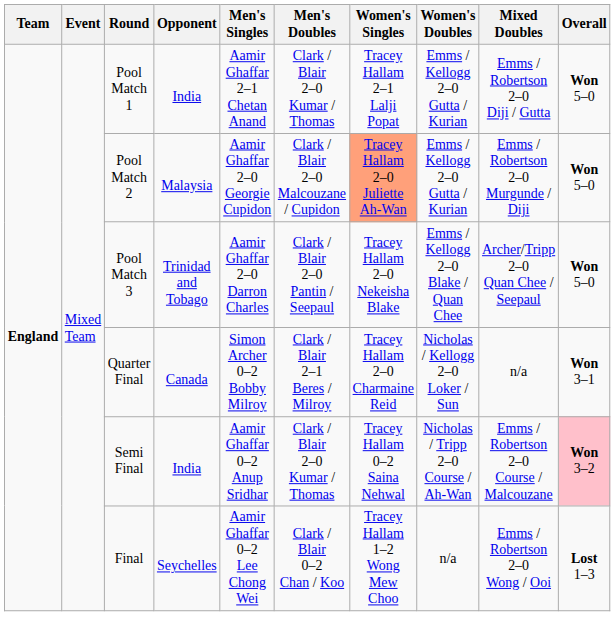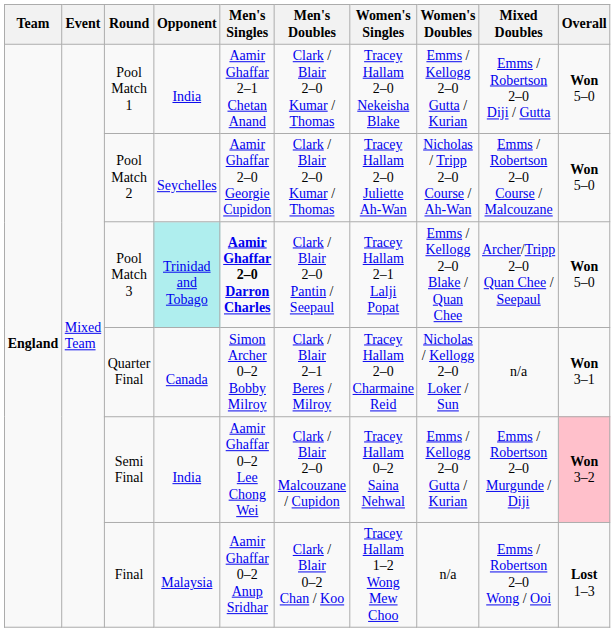 <table class=wikitable style="font-size:90%">
 <tr>
 <th align="center">Team</th>
 <th>Event</th>
 <th>Round</th>
 <th>Opponent</th>
 <th>Men's Singles</th>
 <th>Men's Doubles</th>
 <th>Women's Singles</th>
 <th>Women's Doubles</th>
 <th>Mixed Doubles</th>
 <th>Overall</th>
 </tr>
 <tr>
 <td align="center" rowspan="6"><br><strong>England</strong><br></td>
 <td rowspan="6"><a href='#'>Mixed Team</a></td>
 <td align="center">Pool Match 1</td>
 <td align="center"><br><a href='#'>India</a></td>
 <td align="center"><a href='#'>Aamir Ghaffar</a><br>2–1<br><a href='#'>Chetan Anand</a></td>
 <td align="center"><a href='#'>Clark</a> / <a href='#'>Blair</a><br>2–0<br><a href='#'>Kumar</a> / <a href='#'>Thomas</a></td>
-<td align="center"><a href='#'>Tracey Hallam</a><br>2–1<br><a href='#'>Lalji Popat</a></td>
+<td align="center"><a href='#'>Tracey Hallam</a><br>2–0<br><a href='#'>Nekeisha Blake</a></td>
 <td align="center"><a href='#'>Emms</a> / <a href='#'>Kellogg</a><br>2–0<br><a href='#'>Gutta</a> / <a href='#'>Kurian</a></td>
 <td align="center"><a href='#'>Emms</a> / <a href='#'>Robertson</a><br>2–0<br><a href='#'>Diji</a> / <a href='#'>Gutta</a></td>
 <td align="center"><strong>Won</strong> <br>5–0</td>
 </tr>
 <tr>
 <td align="center">Pool Match 2</td>
-<td align="center"><br><a href='#'>Malaysia</a></td>
+<td align="center"><br><a href='#'>Seychelles</a></td>
 <td align="center"><a href='#'>Aamir Ghaffar</a><br>2–0<br><a href='#'>Georgie Cupidon</a></td>
-<td align="center"><a href='#'>Clark</a> / <a href='#'>Blair</a><br>2–0<br><a href='#'>Malcouzane</a> / <a href='#'>Cupidon</a></td>
-<td align="center" style="background: lightsalmon;"><a href='#'>Tracey Hallam</a><br>2–0<br><a href='#'>Juliette Ah-Wan</a></td>
-<td align="center"><a href='#'>Emms</a> / <a href='#'>Kellogg</a><br>2–0<br><a href='#'>Gutta</a> / <a href='#'>Kurian</a></td>
-<td align="center"><a href='#'>Emms</a> / <a href='#'>Robertson</a><br>2–0<br><a href='#'>Murgunde</a> / <a href='#'>Diji</a></td>
+<td align="center"><a href='#'>Clark</a> / <a href='#'>Blair</a><br>2–0<br><a href='#'>Kumar</a> / <a href='#'>Thomas</a></td>
+<td align="center"><a href='#'>Tracey Hallam</a><br>2–0<br><a href='#'>Juliette Ah-Wan</a></td>
+<td align="center"><a href='#'>Nicholas</a> / <a href='#'>Tripp</a><br>2–0<br><a href='#'>Course</a> / <a href='#'>Ah-Wan</a></td>
+<td align="center"><a href='#'>Emms</a> / <a href='#'>Robertson</a><br>2–0<br><a href='#'>Course</a> / <a href='#'>Malcouzane</a></td>
 <td align="center"><strong>Won</strong> <br>5–0</td>
 </tr>
 <tr>
 <td align="center">Pool Match 3</td>
-<td align="center"><br><a href='#'>Trinidad<br> and Tobago</a></td>
-<td align="center"><a href='#'>Aamir Ghaffar</a><br>2–0<br><a href='#'>Darron Charles</a></td>
+<td align="center" style="background: paleturquoise;"><br><a href='#'>Trinidad<br> and Tobago</a></td>
+<td align="center"><strong><a href='#'>Aamir Ghaffar</a><br>2–0<br><a href='#'>Darron Charles</a></strong></td>
 <td align="center"><a href='#'>Clark</a> / <a href='#'>Blair</a><br>2–0<br><a href='#'>Pantin</a> / <a href='#'>Seepaul</a></td>
-<td align="center"><a href='#'>Tracey Hallam</a><br>2–0<br><a href='#'>Nekeisha Blake</a></td>
+<td align="center"><a href='#'>Tracey Hallam</a><br>2–1<br><a href='#'>Lalji Popat</a></td>
 <td align="center"><a href='#'>Emms</a> / <a href='#'>Kellogg</a><br>2–0<br><a href='#'>Blake</a> / <a href='#'>Quan Chee</a></td>
 <td align="center"><a href='#'>Archer</a>/<a href='#'>Tripp</a><br>2–0<br><a href='#'>Quan Chee</a> / <a href='#'>Seepaul</a></td>
 <td align="center"><strong>Won</strong> <br>5–0</td>
 </tr>
 <tr>
 <td align="center">Quarter Final</td>
 <td align="center"><br><a href='#'>Canada</a></td>
 <td align="center"><a href='#'>Simon Archer</a><br>0–2<br><a href='#'>Bobby Milroy</a></td>
 <td align="center"><a href='#'>Clark</a> / <a href='#'>Blair</a><br>2–1<br><a href='#'>Beres</a> / <a href='#'>Milroy</a></td>
 <td align="center"><a href='#'>Tracey Hallam</a><br>2–0<br><a href='#'>Charmaine Reid</a></td>
 <td align="center"><a href='#'>Nicholas</a>  / <a href='#'>Kellogg</a><br>2–0<br><a href='#'>Loker</a> / <a href='#'>Sun</a></td>
 <td align="center">n/a</td>
 <td align="center"><strong>Won</strong> <br>3–1</td>
 </tr>
 <tr>
 <td align="center">Semi Final</td>
 <td align="center"><br><a href='#'>India</a></td>
-<td align="center"><a href='#'>Aamir Ghaffar</a><br>0–2<br><a href='#'>Anup Sridhar</a></td>
-<td align="center"><a href='#'>Clark</a> / <a href='#'>Blair</a><br>2–0<br><a href='#'>Kumar</a> / <a href='#'>Thomas</a></td>
+<td align="center"><a href='#'>Aamir Ghaffar</a><br>0–2<br><a href='#'>Lee Chong Wei</a></td>
+<td align="center"><a href='#'>Clark</a> / <a href='#'>Blair</a><br>2–0<br><a href='#'>Malcouzane</a> / <a href='#'>Cupidon</a></td>
 <td align="center"><a href='#'>Tracey Hallam</a><br>0–2<br><a href='#'>Saina Nehwal</a></td>
-<td align="center"><a href='#'>Nicholas</a> / <a href='#'>Tripp</a><br>2–0<br><a href='#'>Course</a> / <a href='#'>Ah-Wan</a></td>
-<td align="center"><a href='#'>Emms</a> / <a href='#'>Robertson</a><br>2–0<br><a href='#'>Course</a> / <a href='#'>Malcouzane</a></td>
+<td align="center"><a href='#'>Emms</a> / <a href='#'>Kellogg</a><br>2–0<br><a href='#'>Gutta</a> / <a href='#'>Kurian</a></td>
+<td align="center"><a href='#'>Emms</a> / <a href='#'>Robertson</a><br>2–0<br><a href='#'>Murgunde</a> / <a href='#'>Diji</a></td>
 <td align="center" style="background: pink;"><strong>Won</strong> <br>3–2</td>
 </tr>
 <tr>
 <td align="center">Final</td>
-<td align="center"><br><a href='#'>Seychelles</a></td>
-<td align="center"><a href='#'>Aamir Ghaffar</a><br>0–2<br><a href='#'>Lee Chong Wei</a></td>
+<td align="center"><br><a href='#'>Malaysia</a></td>
+<td align="center"><a href='#'>Aamir Ghaffar</a><br>0–2<br><a href='#'>Anup Sridhar</a></td>
 <td align="center"><a href='#'>Clark</a> / <a href='#'>Blair</a><br>0–2<br><a href='#'>Chan</a> / <a href='#'>Koo</a></td>
 <td align="center"><a href='#'>Tracey Hallam</a><br>1–2<br><a href='#'>Wong Mew Choo</a></td>
 <td align="center">n/a</td>
 <td align="center"><a href='#'>Emms</a> / <a href='#'>Robertson</a><br>2–0<br><a href='#'>Wong</a> / <a href='#'>Ooi</a></td>
 <td align="center"><br> <strong>Lost</strong><br>1–3</td>
 </tr>
 </table>
